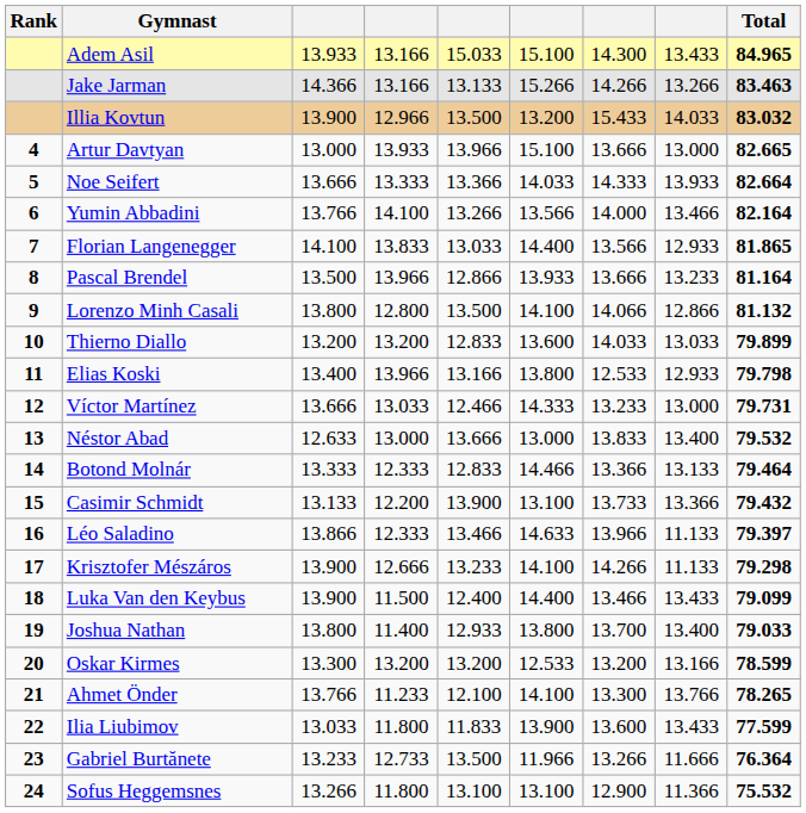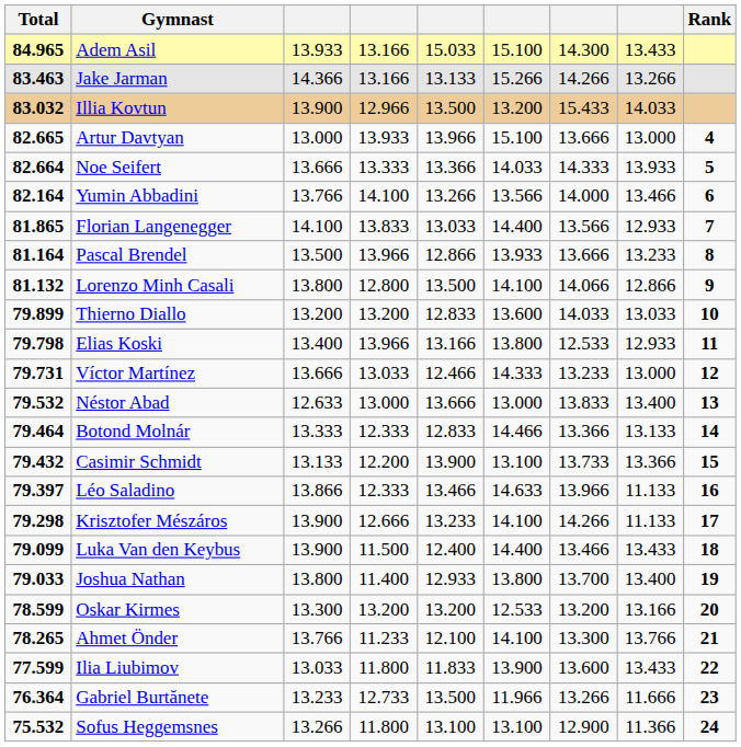 <table class="wikitable sortable" style="text-align:center; font-size:100%">
 <tr>
-<th scope="col" style="width:15px;">Rank</th>
+<th scope="col" style="width:50px;">Total</th>
 <th scope="col" style="width:175px;">Gymnast</th>
 <th scope="col" style="width:50px;"></th>
 <th scope="col" style="width:50px;"></th>
 <th scope="col" style="width:50px;"></th>
 <th scope="col" style="width:50px;"></th>
 <th scope="col" style="width:50px;"></th>
 <th scope="col" style="width:50px;"></th>
-<th scope="col" style="width:50px;">Total</th>
+<th scope="col" style="width:15px;">Rank</th>
 </tr>
 <tr style="background:#fffcaf;">
-<td scope="row" style="text-align:center;"><strong></strong></td>
+<td><strong>84.965</strong></td>
 <td style="text-align:left;"> <a href='#'>Adem Asil</a></td>
 <td>13.933</td>
 <td>13.166</td>
 <td>15.033</td>
 <td>15.100</td>
 <td>14.300</td>
 <td>13.433</td>
-<td><strong>84.965</strong></td>
+<td scope="row" style="text-align:center;"><strong></strong></td>
 </tr>
 <tr style="background:#e5e5e5;">
-<td scope="row" style="text-align:center;"><strong></strong></td>
+<td><strong>83.463</strong></td>
 <td style="text-align:left;"> <a href='#'>Jake Jarman</a></td>
 <td>14.366</td>
 <td>13.166</td>
 <td>13.133</td>
 <td>15.266</td>
 <td>14.266</td>
 <td>13.266</td>
-<td><strong>83.463</strong></td>
+<td scope="row" style="text-align:center;"><strong></strong></td>
 </tr>
 <tr style="background:#ec9;">
-<td scope="row" style="text-align:center;"><strong></strong></td>
+<td><strong>83.032</strong></td>
 <td style="text-align:left;"> <a href='#'>Illia Kovtun</a></td>
 <td>13.900</td>
 <td>12.966</td>
 <td>13.500</td>
 <td>13.200</td>
 <td>15.433</td>
 <td>14.033</td>
-<td><strong>83.032</strong></td>
+<td scope="row" style="text-align:center;"><strong></strong></td>
 </tr>
 <tr>
-<td scope="row" style="text-align:center;"><strong>4</strong></td>
+<td><strong>82.665</strong></td>
 <td style="text-align:left;"> <a href='#'>Artur Davtyan</a></td>
 <td>13.000</td>
 <td>13.933</td>
 <td>13.966</td>
 <td>15.100</td>
 <td>13.666</td>
 <td>13.000</td>
-<td><strong>82.665</strong></td>
+<td scope="row" style="text-align:center;"><strong>4</strong></td>
 </tr>
 <tr>
-<td scope="row" style="text-align:center;"><strong>5</strong></td>
+<td><strong>82.664</strong></td>
 <td style="text-align:left;"> <a href='#'>Noe Seifert</a></td>
 <td>13.666</td>
 <td>13.333</td>
 <td>13.366</td>
 <td>14.033</td>
 <td>14.333</td>
 <td>13.933</td>
-<td><strong>82.664</strong></td>
+<td scope="row" style="text-align:center;"><strong>5</strong></td>
 </tr>
 <tr>
-<td scope="row" style="text-align:center;"><strong>6</strong></td>
+<td><strong>82.164</strong></td>
 <td style="text-align:left;"> <a href='#'>Yumin Abbadini</a></td>
 <td>13.766</td>
 <td>14.100</td>
 <td>13.266</td>
 <td>13.566</td>
 <td>14.000</td>
 <td>13.466</td>
-<td><strong>82.164</strong></td>
+<td scope="row" style="text-align:center;"><strong>6</strong></td>
 </tr>
 <tr>
-<td scope="row" style="text-align:center;"><strong>7</strong></td>
+<td><strong>81.865</strong></td>
 <td style="text-align:left;"> <a href='#'>Florian Langenegger</a></td>
 <td>14.100</td>
 <td>13.833</td>
 <td>13.033</td>
 <td>14.400</td>
 <td>13.566</td>
 <td>12.933</td>
-<td><strong>81.865</strong></td>
+<td scope="row" style="text-align:center;"><strong>7</strong></td>
 </tr>
 <tr>
-<td scope="row" style="text-align:center;"><strong>8</strong></td>
+<td><strong>81.164</strong></td>
 <td style="text-align:left;"> <a href='#'>Pascal Brendel</a></td>
 <td>13.500</td>
 <td>13.966</td>
 <td>12.866</td>
 <td>13.933</td>
 <td>13.666</td>
 <td>13.233</td>
-<td><strong>81.164</strong></td>
+<td scope="row" style="text-align:center;"><strong>8</strong></td>
 </tr>
 <tr>
-<td scope="row" style="text-align:center;"><strong>9</strong></td>
+<td><strong>81.132</strong></td>
 <td style="text-align:left;"> <a href='#'>Lorenzo Minh Casali</a></td>
 <td>13.800</td>
 <td>12.800</td>
 <td>13.500</td>
 <td>14.100</td>
 <td>14.066</td>
 <td>12.866</td>
-<td><strong>81.132</strong></td>
+<td scope="row" style="text-align:center;"><strong>9</strong></td>
 </tr>
 <tr>
-<td scope="row" style="text-align:center;"><strong>10</strong></td>
+<td><strong>79.899</strong></td>
 <td style="text-align:left;"> <a href='#'>Thierno Diallo</a></td>
 <td>13.200</td>
 <td>13.200</td>
 <td>12.833</td>
 <td>13.600</td>
 <td>14.033</td>
 <td>13.033</td>
-<td><strong>79.899</strong></td>
+<td scope="row" style="text-align:center;"><strong>10</strong></td>
 </tr>
 <tr>
-<td scope="row" style="text-align:center;"><strong>11</strong></td>
+<td><strong>79.798</strong></td>
 <td style="text-align:left;"> <a href='#'>Elias Koski</a></td>
 <td>13.400</td>
 <td>13.966</td>
 <td>13.166</td>
 <td>13.800</td>
 <td>12.533</td>
 <td>12.933</td>
-<td><strong>79.798</strong></td>
+<td scope="row" style="text-align:center;"><strong>11</strong></td>
 </tr>
 <tr>
-<td scope="row" style="text-align:center;"><strong>12</strong></td>
+<td><strong>79.731</strong></td>
 <td style="text-align:left;"> <a href='#'>Víctor Martínez</a></td>
 <td>13.666</td>
 <td>13.033</td>
 <td>12.466</td>
 <td>14.333</td>
 <td>13.233</td>
 <td>13.000</td>
-<td><strong>79.731</strong></td>
+<td scope="row" style="text-align:center;"><strong>12</strong></td>
 </tr>
 <tr>
-<td scope="row" style="text-align:center;"><strong>13</strong></td>
+<td><strong>79.532</strong></td>
 <td style="text-align:left;"> <a href='#'>Néstor Abad</a></td>
 <td>12.633</td>
 <td>13.000</td>
 <td>13.666</td>
 <td>13.000</td>
 <td>13.833</td>
 <td>13.400</td>
-<td><strong>79.532</strong></td>
+<td scope="row" style="text-align:center;"><strong>13</strong></td>
 </tr>
 <tr>
-<td scope="row" style="text-align:center;"><strong>14</strong></td>
+<td><strong>79.464</strong></td>
 <td style="text-align:left;"> <a href='#'>Botond Molnár</a></td>
 <td>13.333</td>
 <td>12.333</td>
 <td>12.833</td>
 <td>14.466</td>
 <td>13.366</td>
 <td>13.133</td>
-<td><strong>79.464</strong></td>
+<td scope="row" style="text-align:center;"><strong>14</strong></td>
 </tr>
 <tr>
-<td scope="row" style="text-align:center;"><strong>15</strong></td>
+<td><strong>79.432</strong></td>
 <td style="text-align:left;"> <a href='#'>Casimir Schmidt</a></td>
 <td>13.133</td>
 <td>12.200</td>
 <td>13.900</td>
 <td>13.100</td>
 <td>13.733</td>
 <td>13.366</td>
-<td><strong>79.432</strong></td>
+<td scope="row" style="text-align:center;"><strong>15</strong></td>
 </tr>
 <tr>
-<td scope="row" style="text-align:center;"><strong>16</strong></td>
+<td><strong>79.397</strong></td>
 <td style="text-align:left;"> <a href='#'>Léo Saladino</a></td>
 <td>13.866</td>
 <td>12.333</td>
 <td>13.466</td>
 <td>14.633</td>
 <td>13.966</td>
 <td>11.133</td>
-<td><strong>79.397</strong></td>
+<td scope="row" style="text-align:center;"><strong>16</strong></td>
 </tr>
 <tr>
-<td scope="row" style="text-align:center;"><strong>17</strong></td>
+<td><strong>79.298</strong></td>
 <td style="text-align:left;"> <a href='#'>Krisztofer Mészáros</a></td>
 <td>13.900</td>
 <td>12.666</td>
 <td>13.233</td>
 <td>14.100</td>
 <td>14.266</td>
 <td>11.133</td>
-<td><strong>79.298</strong></td>
+<td scope="row" style="text-align:center;"><strong>17</strong></td>
 </tr>
 <tr>
-<td scope="row" style="text-align:center;"><strong>18</strong></td>
+<td><strong>79.099</strong></td>
 <td style="text-align:left;"> <a href='#'>Luka Van den Keybus</a></td>
 <td>13.900</td>
 <td>11.500</td>
 <td>12.400</td>
 <td>14.400</td>
 <td>13.466</td>
 <td>13.433</td>
-<td><strong>79.099</strong></td>
+<td scope="row" style="text-align:center;"><strong>18</strong></td>
 </tr>
 <tr>
-<td scope="row" style="text-align:center;"><strong>19</strong></td>
+<td><strong>79.033</strong></td>
 <td style="text-align:left;"> <a href='#'>Joshua Nathan</a></td>
 <td>13.800</td>
 <td>11.400</td>
 <td>12.933</td>
 <td>13.800</td>
 <td>13.700</td>
 <td>13.400</td>
-<td><strong>79.033</strong></td>
+<td scope="row" style="text-align:center;"><strong>19</strong></td>
 </tr>
 <tr>
-<td scope="row" style="text-align:center;"><strong>20</strong></td>
+<td><strong>78.599</strong></td>
 <td style="text-align:left;"> <a href='#'>Oskar Kirmes</a></td>
 <td>13.300</td>
 <td>13.200</td>
 <td>13.200</td>
 <td>12.533</td>
 <td>13.200</td>
 <td>13.166</td>
-<td><strong>78.599</strong></td>
+<td scope="row" style="text-align:center;"><strong>20</strong></td>
 </tr>
 <tr>
-<td scope="row" style="text-align:center;"><strong>21</strong></td>
+<td><strong>78.265</strong></td>
 <td style="text-align:left;"> <a href='#'>Ahmet Önder</a></td>
 <td>13.766</td>
 <td>11.233</td>
 <td>12.100</td>
 <td>14.100</td>
 <td>13.300</td>
 <td>13.766</td>
-<td><strong>78.265</strong></td>
+<td scope="row" style="text-align:center;"><strong>21</strong></td>
 </tr>
 <tr>
-<td scope="row" style="text-align:center;"><strong>22</strong></td>
+<td><strong>77.599</strong></td>
 <td style="text-align:left;"> <a href='#'>Ilia Liubimov</a></td>
 <td>13.033</td>
 <td>11.800</td>
 <td>11.833</td>
 <td>13.900</td>
 <td>13.600</td>
 <td>13.433</td>
-<td><strong>77.599</strong></td>
+<td scope="row" style="text-align:center;"><strong>22</strong></td>
 </tr>
 <tr>
-<td scope="row" style="text-align:center;"><strong>23</strong></td>
+<td><strong>76.364</strong></td>
 <td style="text-align:left;"> <a href='#'>Gabriel Burtănete</a></td>
 <td>13.233</td>
 <td>12.733</td>
 <td>13.500</td>
 <td>11.966</td>
 <td>13.266</td>
 <td>11.666</td>
-<td><strong>76.364</strong></td>
+<td scope="row" style="text-align:center;"><strong>23</strong></td>
 </tr>
 <tr>
-<td scope="row" style="text-align:center;"><strong>24</strong></td>
+<td><strong>75.532</strong></td>
 <td style="text-align:left;"> <a href='#'>Sofus Heggemsnes</a></td>
 <td>13.266</td>
 <td>11.800</td>
 <td>13.100</td>
 <td>13.100</td>
 <td>12.900</td>
 <td>11.366</td>
-<td><strong>75.532</strong></td>
+<td scope="row" style="text-align:center;"><strong>24</strong></td>
 </tr>
 </table>
